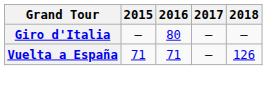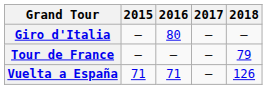 <table class="wikitable plainrowheaders">
 <tr>
 <th scope="col">Grand Tour</th>
 <th scope="col">2015</th>
 <th scope="col">2016</th>
 <th scope="col">2017</th>
 <th scope="col">2018</th>
 </tr>
 <tr style="text-align:center;">
 <th scope="row"> <a href='#'>Giro d'Italia</a></th>
 <td>—</td>
 <td><a href='#'>80</a></td>
 <td>—</td>
 <td>—</td>
 </tr>
 <tr style="text-align:center;">
+<th scope="row"> <a href='#'>Tour de France</a></th>
+<td>—</td>
+<td>—</td>
+<td>—</td>
+<td><a href='#'>79</a></td>
+</tr>
+<tr style="text-align:center;">
 <th scope="row"> <a href='#'>Vuelta a España</a></th>
 <td><a href='#'>71</a></td>
 <td><a href='#'>71</a></td>
 <td>—</td>
 <td><a href='#'>126</a></td>
 </tr>
 </table>
